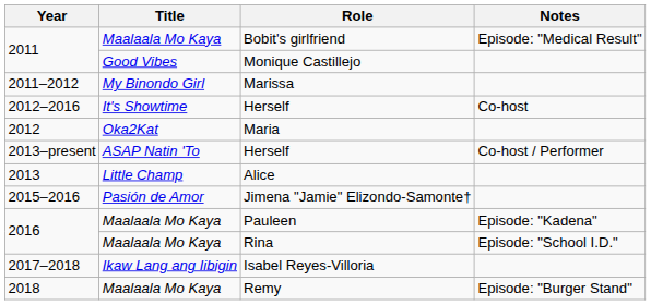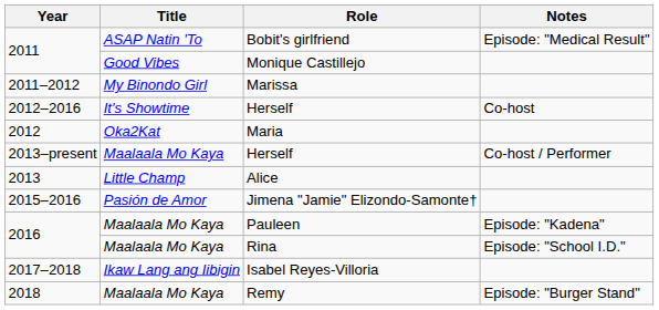 <table class="wikitable sortable">
 <tr>
 <th scope="col">Year</th>
 <th scope="col">Title</th>
 <th scope="col">Role</th>
 <th scope="col" class="unsortable">Notes</th>
 </tr>
 <tr>
 <td rowspan="2">2011</td>
-<td><em><a href='#'>Maalaala Mo Kaya</a></em></td>
+<td><em><a href='#'>ASAP Natin 'To</a></em></td>
 <td>Bobit's girlfriend</td>
 <td>Episode: "Medical Result"</td>
 </tr>
 <tr>
 <td><em><a href='#'>Good Vibes</a></em></td>
 <td>Monique Castillejo</td>
 <td></td>
 </tr>
 <tr>
 <td>2011–2012</td>
 <td><em><a href='#'>My Binondo Girl</a></em></td>
 <td>Marissa</td>
 <td></td>
 </tr>
 <tr>
 <td>2012–2016</td>
 <td><em><a href='#'>It's Showtime</a></em></td>
 <td>Herself</td>
 <td>Co-host</td>
 </tr>
 <tr>
 <td>2012</td>
 <td><em><a href='#'>Oka2Kat</a></em></td>
 <td>Maria</td>
 <td></td>
 </tr>
 <tr>
 <td>2013–present</td>
-<td><em><a href='#'>ASAP Natin 'To</a></em></td>
+<td><em><a href='#'>Maalaala Mo Kaya</a></em></td>
 <td>Herself</td>
 <td>Co-host / Performer</td>
 </tr>
 <tr>
 <td>2013</td>
 <td><em><a href='#'>Little Champ</a></em></td>
 <td>Alice</td>
 <td></td>
 </tr>
 <tr>
 <td>2015–2016</td>
 <td><em><a href='#'>Pasión de Amor</a></em></td>
 <td>Jimena "Jamie" Elizondo-Samonte†</td>
 <td></td>
 </tr>
 <tr>
 <td rowspan="2">2016</td>
 <td><em>Maalaala Mo Kaya</em></td>
 <td>Pauleen</td>
 <td>Episode: "Kadena"</td>
 </tr>
 <tr>
 <td><em>Maalaala Mo Kaya</em></td>
 <td>Rina</td>
 <td>Episode: "School I.D."</td>
 </tr>
 <tr>
 <td>2017–2018</td>
 <td><em><a href='#'>Ikaw Lang ang Iibigin</a></em></td>
 <td>Isabel Reyes-Villoria</td>
 <td></td>
 </tr>
 <tr>
 <td>2018</td>
 <td><em>Maalaala Mo Kaya</em></td>
 <td>Remy</td>
 <td>Episode: "Burger Stand"</td>
 </tr>
 </table>
